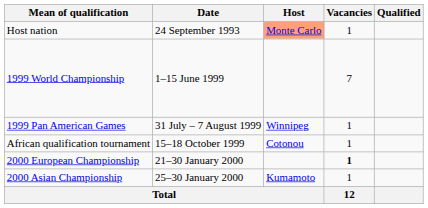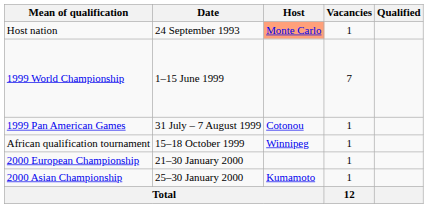 <table class="wikitable">
 <tr>
 <th>Mean of qualification</th>
 <th>Date</th>
 <th>Host</th>
 <th>Vacancies</th>
 <th>Qualified</th>
 </tr>
 <tr>
 <td>Host nation</td>
 <td>24 September 1993</td>
 <td style="background: lightsalmon;"> <a href='#'>Monte Carlo</a></td>
 <td align=center>1</td>
 <td></td>
 </tr>
 <tr>
 <td><a href='#'>1999 World Championship</a></td>
 <td>1–15 June 1999</td>
 <td></td>
 <td align=center>7</td>
 <td><br><br><br><br><br><br></td>
 </tr>
 <tr>
 <td><a href='#'>1999 Pan American Games</a></td>
 <td>31 July – 7 August 1999</td>
-<td> <a href='#'>Winnipeg</a></td>
+<td> <a href='#'>Cotonou</a></td>
 <td align=center>1</td>
 <td></td>
 </tr>
 <tr>
 <td>African qualification tournament</td>
 <td>15–18 October 1999</td>
-<td> <a href='#'>Cotonou</a></td>
+<td> <a href='#'>Winnipeg</a></td>
 <td align=center>1</td>
 <td></td>
 </tr>
 <tr>
 <td><a href='#'>2000 European Championship</a></td>
 <td>21–30 January 2000</td>
 <td></td>
-<td align=center><strong>1</strong></td>
+<td align=center>1</td>
 <td></td>
 </tr>
 <tr>
 <td><a href='#'>2000 Asian Championship</a></td>
 <td>25–30 January 2000</td>
 <td> <a href='#'>Kumamoto</a></td>
 <td align=center>1</td>
 <td></td>
 </tr>
 <tr>
 <th colspan=3>Total</th>
 <th>12</th>
 <th></th>
 </tr>
 </table>
